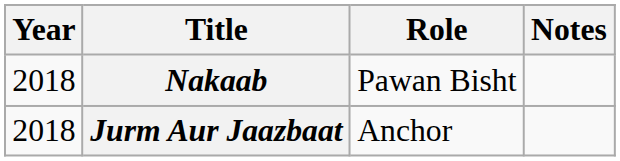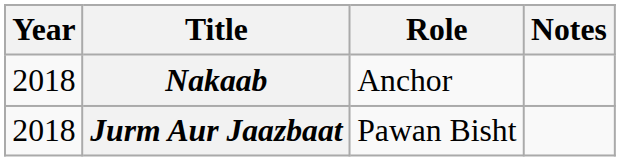 <table class="wikitable plainrowheaders sortable" style="margin-right: 0;">
 <tr>
 <th>Year</th>
 <th>Title</th>
 <th>Role</th>
 <th>Notes</th>
 </tr>
 <tr>
 <td>2018</td>
 <th scope="row"><em>Nakaab</em></th>
-<td>Pawan Bisht</td>
+<td>Anchor</td>
 <td></td>
 </tr>
 <tr>
 <td>2018</td>
 <th scope="row"><em>Jurm Aur Jaazbaat</em></th>
-<td>Anchor</td>
+<td>Pawan Bisht</td>
 <td></td>
 </tr>
 </table>
